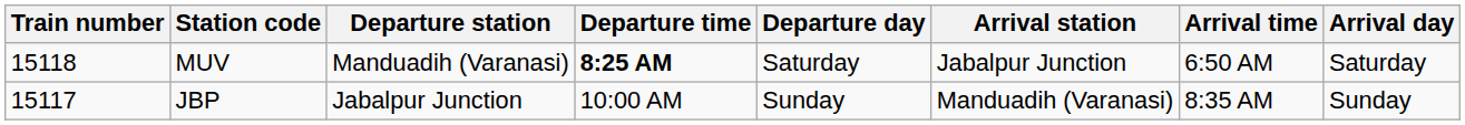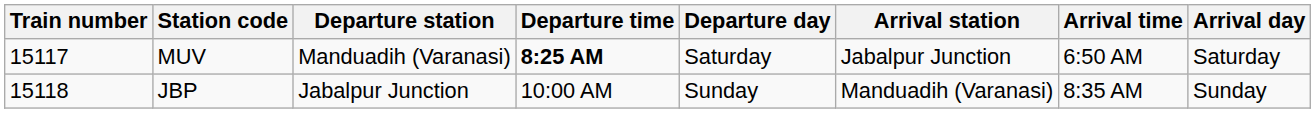 <table class="wikitable">
 <tr>
 <th>Train number</th>
 <th>Station code</th>
 <th>Departure station</th>
 <th>Departure time</th>
 <th>Departure day</th>
 <th>Arrival station</th>
 <th>Arrival time</th>
 <th>Arrival day</th>
 </tr>
 <tr>
-<td>15118</td>
+<td>15117</td>
 <td>MUV</td>
 <td>Manduadih (Varanasi)</td>
 <td><strong>8:25 AM</strong></td>
 <td>Saturday</td>
 <td>Jabalpur Junction</td>
 <td>6:50 AM</td>
 <td>Saturday</td>
 </tr>
 <tr>
-<td>15117</td>
+<td>15118</td>
 <td>JBP</td>
 <td>Jabalpur Junction</td>
 <td>10:00 AM</td>
 <td>Sunday</td>
 <td>Manduadih (Varanasi)</td>
 <td>8:35 AM</td>
 <td>Sunday</td>
 </tr>
 </table>
